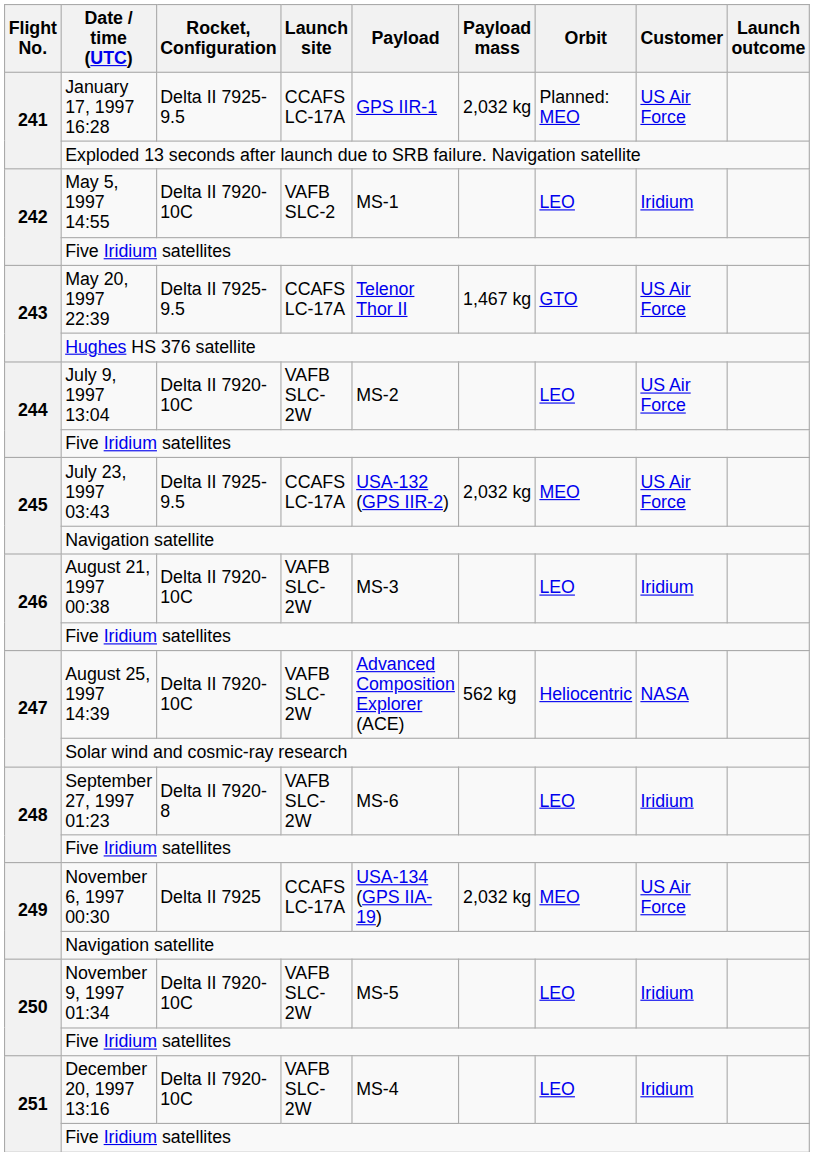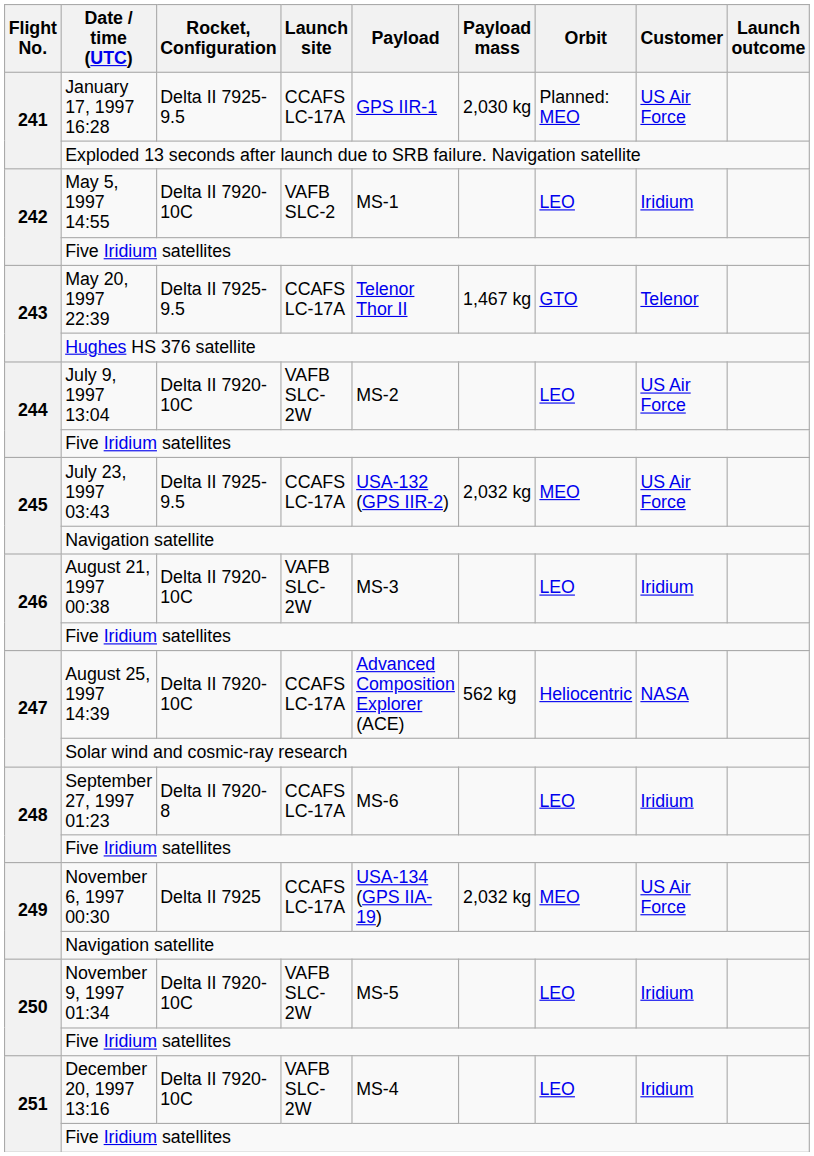 <table class="wikitable plainrowheaders" style="width: 100%;">
 <tr>
 <th scope="col">Flight No.</th>
 <th scope="col">Date / time (<a href='#'>UTC</a>)</th>
 <th scope="col">Rocket, <br> Configuration</th>
 <th scope="col">Launch site</th>
 <th scope="col">Payload</th>
 <th scope="col">Payload mass</th>
 <th scope="col">Orbit</th>
 <th scope="col">Customer</th>
 <th scope="col">Launch <br> outcome</th>
 </tr>
 <tr>
 <th scope="row" rowspan="2" style="text-align:center">241</th>
 <td>January 17, 1997<br>16:28</td>
 <td>Delta II 7925-9.5</td>
 <td>CCAFS LC-17A</td>
 <td><a href='#'>GPS IIR-1</a></td>
-<td>2,032 kg</td>
+<td>2,030 kg</td>
 <td>Planned:<br><a href='#'>MEO</a></td>
 <td><a href='#'>US Air Force</a></td>
 <td></td>
 </tr>
 <tr>
 <td colspan="8">Exploded 13 seconds after launch due to SRB failure. Navigation satellite</td>
 </tr>
 <tr>
 <th scope="row" rowspan="2" style="text-align:center">242</th>
 <td>May 5, 1997<br>14:55</td>
 <td>Delta II 7920-10C</td>
 <td>VAFB SLC-2</td>
 <td>MS-1</td>
 <td></td>
 <td><a href='#'>LEO</a></td>
 <td><a href='#'>Iridium</a></td>
 <td></td>
 </tr>
 <tr>
 <td colspan="8">Five <a href='#'>Iridium</a> satellites</td>
 </tr>
 <tr>
 <th scope="row" rowspan="2" style="text-align:center">243</th>
 <td>May 20, 1997<br>22:39</td>
 <td>Delta II 7925-9.5</td>
 <td>CCAFS LC-17A</td>
 <td><a href='#'>Telenor</a> <a href='#'>Thor II</a></td>
 <td>1,467 kg</td>
 <td><a href='#'>GTO</a></td>
-<td><a href='#'>US Air Force</a></td>
+<td><a href='#'>Telenor</a></td>
 <td></td>
 </tr>
 <tr>
 <td colspan="8"><a href='#'>Hughes</a> HS 376 satellite</td>
 </tr>
 <tr>
 <th scope="row" rowspan="2" style="text-align:center">244</th>
 <td>July 9, 1997<br>13:04</td>
 <td>Delta II 7920-10C</td>
 <td>VAFB SLC-2W</td>
 <td>MS-2</td>
 <td></td>
 <td><a href='#'>LEO</a></td>
 <td><a href='#'>US Air Force</a></td>
 <td></td>
 </tr>
 <tr>
 <td colspan="8">Five <a href='#'>Iridium</a> satellites</td>
 </tr>
 <tr>
 <th scope="row" rowspan="2" style="text-align:center">245</th>
 <td>July 23, 1997<br>03:43</td>
 <td>Delta II 7925-9.5</td>
 <td>CCAFS LC-17A</td>
 <td><a href='#'>USA-132</a> (<a href='#'>GPS IIR-2</a>)</td>
 <td>2,032 kg</td>
 <td><a href='#'>MEO</a></td>
 <td><a href='#'>US Air Force</a></td>
 <td></td>
 </tr>
 <tr>
 <td colspan="8">Navigation satellite</td>
 </tr>
 <tr>
 <th scope="row" rowspan="2" style="text-align:center">246</th>
 <td>August 21, 1997<br>00:38</td>
 <td>Delta II 7920-10C</td>
 <td>VAFB SLC-2W</td>
 <td>MS-3</td>
 <td></td>
 <td><a href='#'>LEO</a></td>
 <td><a href='#'>Iridium</a></td>
 <td></td>
 </tr>
 <tr>
 <td colspan="8">Five <a href='#'>Iridium</a> satellites</td>
 </tr>
 <tr>
 <th scope="row" rowspan="2" style="text-align:center">247</th>
 <td>August 25, 1997<br>14:39</td>
 <td>Delta II 7920-10C</td>
-<td>VAFB SLC-2W</td>
+<td>CCAFS LC-17A</td>
 <td><a href='#'>Advanced Composition Explorer</a> (ACE)</td>
 <td>562 kg</td>
 <td><a href='#'>Heliocentric</a></td>
 <td><a href='#'>NASA</a></td>
 <td></td>
 </tr>
 <tr>
 <td colspan="8">Solar wind and cosmic-ray research</td>
 </tr>
 <tr>
 <th scope="row" rowspan="2" style="text-align:center">248</th>
 <td>September 27, 1997<br>01:23</td>
 <td>Delta II 7920-8</td>
-<td>VAFB SLC-2W</td>
+<td>CCAFS LC-17A</td>
 <td>MS-6</td>
 <td></td>
 <td><a href='#'>LEO</a></td>
 <td><a href='#'>Iridium</a></td>
 <td></td>
 </tr>
 <tr>
 <td colspan="8">Five <a href='#'>Iridium</a> satellites</td>
 </tr>
 <tr>
 <th scope="row" rowspan="2" style="text-align:center">249</th>
 <td>November 6, 1997<br>00:30</td>
 <td>Delta II 7925</td>
 <td>CCAFS LC-17A</td>
 <td><a href='#'>USA-134</a> (<a href='#'>GPS IIA-19</a>)</td>
 <td>2,032 kg</td>
 <td><a href='#'>MEO</a></td>
 <td><a href='#'>US Air Force</a></td>
 <td></td>
 </tr>
 <tr>
 <td colspan="8">Navigation satellite</td>
 </tr>
 <tr>
 <th scope="row" rowspan="2" style="text-align:center">250</th>
 <td>November 9, 1997<br>01:34</td>
 <td>Delta II 7920-10C</td>
 <td>VAFB SLC-2W</td>
 <td>MS-5</td>
 <td></td>
 <td><a href='#'>LEO</a></td>
 <td><a href='#'>Iridium</a></td>
 <td></td>
 </tr>
 <tr>
 <td colspan="8">Five <a href='#'>Iridium</a> satellites</td>
 </tr>
 <tr>
 <th scope="row" rowspan="2" style="text-align:center">251</th>
 <td>December 20, 1997<br>13:16</td>
 <td>Delta II 7920-10C</td>
 <td>VAFB SLC-2W</td>
 <td>MS-4</td>
 <td></td>
 <td><a href='#'>LEO</a></td>
 <td><a href='#'>Iridium</a></td>
 <td></td>
 </tr>
 <tr>
 <td colspan="8">Five <a href='#'>Iridium</a> satellites</td>
 </tr>
 </table>
